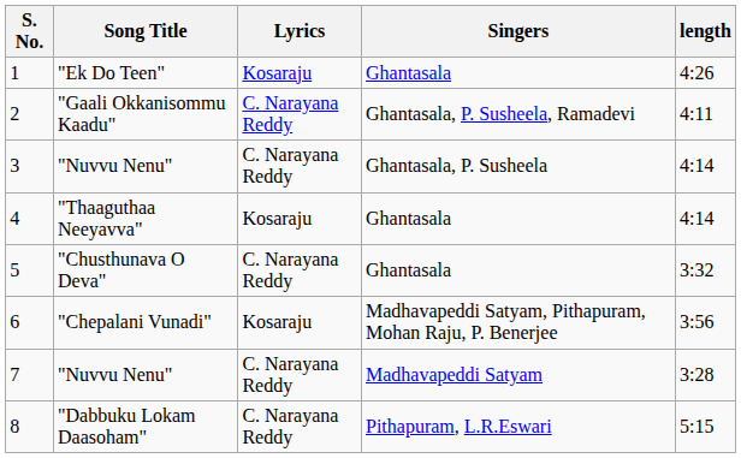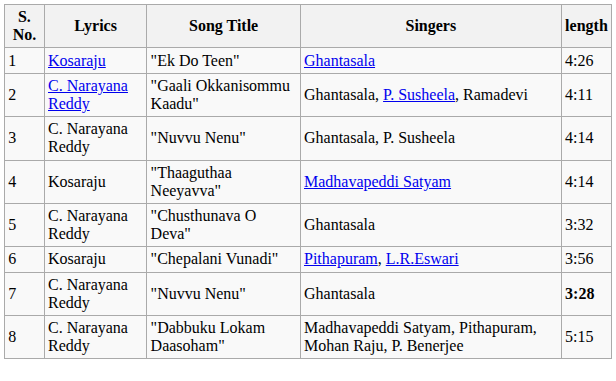 <table class="wikitable">
 <tr>
 <th>S. No.</th>
+<th>Lyrics</th>
 <th>Song Title</th>
-<th>Lyrics</th>
 <th>Singers</th>
 <th>length</th>
 </tr>
 <tr>
 <td>1</td>
+<td><a href='#'>Kosaraju</a></td>
 <td>"Ek Do Teen"</td>
-<td><a href='#'>Kosaraju</a></td>
 <td><a href='#'>Ghantasala</a></td>
 <td>4:26</td>
 </tr>
 <tr>
 <td>2</td>
+<td><a href='#'>C. Narayana Reddy</a></td>
 <td>"Gaali Okkanisommu Kaadu"</td>
-<td><a href='#'>C. Narayana Reddy</a></td>
 <td>Ghantasala, <a href='#'>P. Susheela</a>, Ramadevi</td>
 <td>4:11</td>
 </tr>
 <tr>
 <td>3</td>
+<td>C. Narayana Reddy</td>
 <td>"Nuvvu Nenu"</td>
-<td>C. Narayana Reddy</td>
 <td>Ghantasala, P. Susheela</td>
 <td>4:14</td>
 </tr>
 <tr>
 <td>4</td>
+<td>Kosaraju</td>
 <td>"Thaaguthaa Neeyavva"</td>
-<td>Kosaraju</td>
-<td>Ghantasala</td>
+<td><a href='#'>Madhavapeddi Satyam</a></td>
 <td>4:14</td>
 </tr>
 <tr>
 <td>5</td>
+<td>C. Narayana Reddy</td>
 <td>"Chusthunava O Deva"</td>
-<td>C. Narayana Reddy</td>
 <td>Ghantasala</td>
 <td>3:32</td>
 </tr>
 <tr>
 <td>6</td>
+<td>Kosaraju</td>
 <td>"Chepalani Vunadi"</td>
-<td>Kosaraju</td>
-<td>Madhavapeddi Satyam, Pithapuram, Mohan Raju, P. Benerjee</td>
+<td><a href='#'>Pithapuram</a>, <a href='#'>L.R.Eswari</a></td>
 <td>3:56</td>
 </tr>
 <tr>
 <td>7</td>
+<td>C. Narayana Reddy</td>
 <td>"Nuvvu Nenu"</td>
-<td>C. Narayana Reddy</td>
-<td><a href='#'>Madhavapeddi Satyam</a></td>
-<td>3:28</td>
+<td>Ghantasala</td>
+<td><strong>3:28</strong></td>
 </tr>
 <tr>
 <td>8</td>
+<td>C. Narayana Reddy</td>
 <td>"Dabbuku Lokam Daasoham"</td>
-<td>C. Narayana Reddy</td>
-<td><a href='#'>Pithapuram</a>, <a href='#'>L.R.Eswari</a></td>
+<td>Madhavapeddi Satyam, Pithapuram, Mohan Raju, P. Benerjee</td>
 <td>5:15</td>
 </tr>
 </table>
